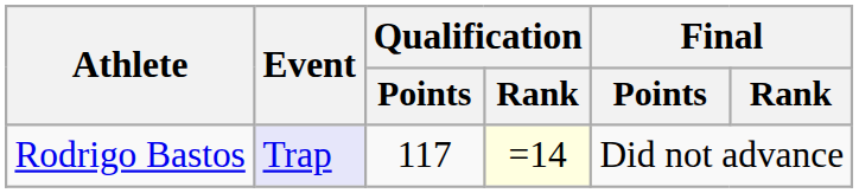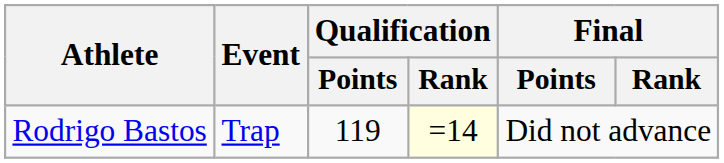 <table class="wikitable" style="font-size:90%">
 <tr>
 <th rowspan="2">Athlete</th>
 <th rowspan="2">Event</th>
 <th colspan=2>Qualification</th>
 <th colspan=2>Final</th>
 </tr>
 <tr style="font-size:95%">
 <th>Points</th>
 <th>Rank</th>
 <th>Points</th>
 <th>Rank</th>
 </tr>
 <tr align=center>
 <td align=left><a href='#'>Rodrigo Bastos</a></td>
-<td align=left style="background: lavender;"><a href='#'>Trap</a></td>
-<td>117</td>
+<td align=left><a href='#'>Trap</a></td>
+<td>119</td>
 <td style="background: lightyellow;">=14</td>
 <td colspan=2>Did not advance</td>
 </tr>
 </table>
